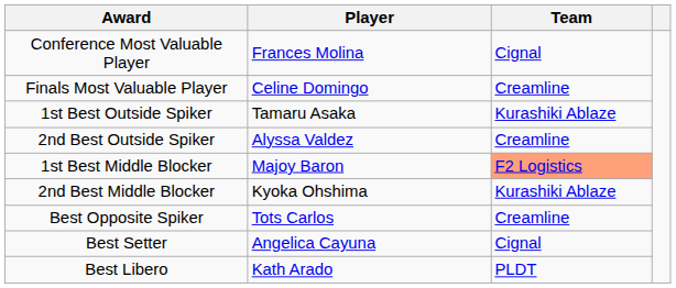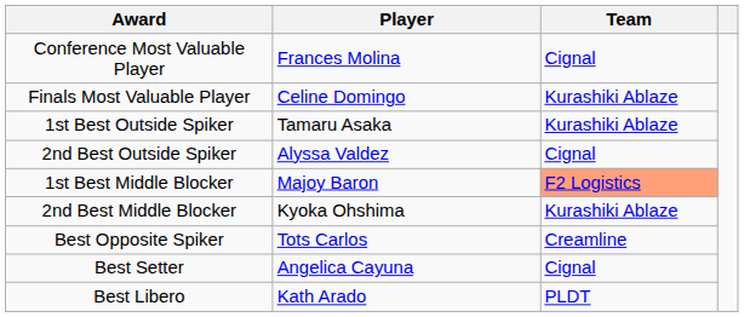 <table class="wikitable">
 <tr>
 <th width=230>Award</th>
 <th width=230>Player</th>
 <th width=150>Team</th>
 <th width=10></th>
 </tr>
 <tr>
 <td style="text-align:center">Conference Most Valuable Player</td>
 <td><a href='#'>Frances Molina</a></td>
 <td><a href='#'>Cignal</a></td>
 <td rowspan="9" style="text-align:center"><br><br></td>
 </tr>
 <tr>
 <td style="text-align:center">Finals Most Valuable Player</td>
 <td><a href='#'>Celine Domingo</a></td>
-<td><a href='#'>Creamline</a></td>
+<td><a href='#'>Kurashiki Ablaze</a></td>
 </tr>
 <tr>
 <td style="text-align:center">1st Best Outside Spiker</td>
 <td>Tamaru Asaka</td>
 <td><a href='#'>Kurashiki Ablaze</a></td>
 </tr>
 <tr>
 <td style="text-align:center">2nd Best Outside Spiker</td>
 <td><a href='#'>Alyssa Valdez</a></td>
-<td><a href='#'>Creamline</a></td>
+<td><a href='#'>Cignal</a></td>
 </tr>
 <tr>
 <td style="text-align:center">1st Best Middle Blocker</td>
 <td><a href='#'>Majoy Baron</a></td>
 <td style="background: lightsalmon;"><a href='#'>F2 Logistics</a></td>
 </tr>
 <tr>
 <td style="text-align:center">2nd Best Middle Blocker</td>
 <td>Kyoka Ohshima</td>
 <td><a href='#'>Kurashiki Ablaze</a></td>
 </tr>
 <tr>
 <td style="text-align:center">Best Opposite Spiker</td>
 <td><a href='#'>Tots Carlos</a></td>
 <td><a href='#'>Creamline</a></td>
 </tr>
 <tr>
 <td style="text-align:center">Best Setter</td>
 <td><a href='#'>Angelica Cayuna</a></td>
 <td><a href='#'>Cignal</a></td>
 </tr>
 <tr>
 <td style="text-align:center">Best Libero</td>
 <td><a href='#'>Kath Arado</a></td>
 <td><a href='#'>PLDT</a></td>
 </tr>
 </table>
